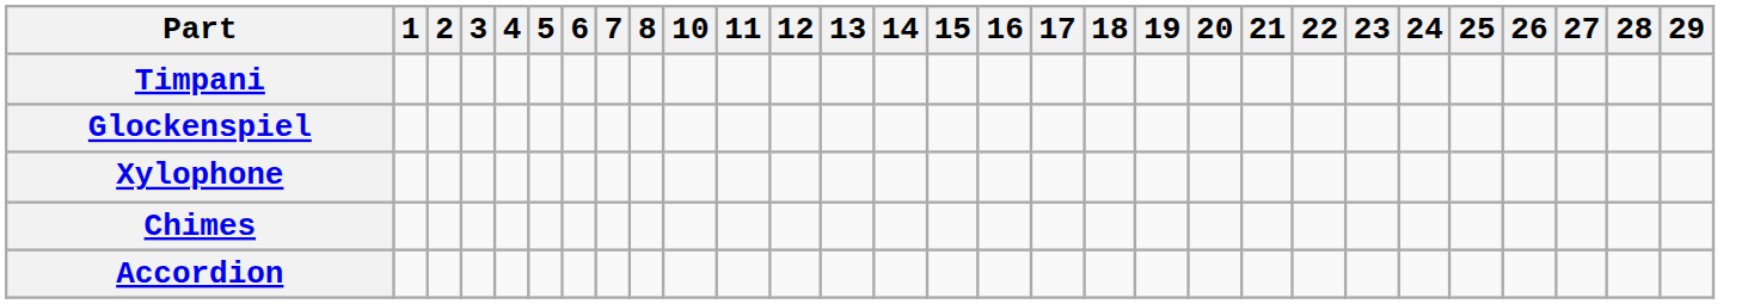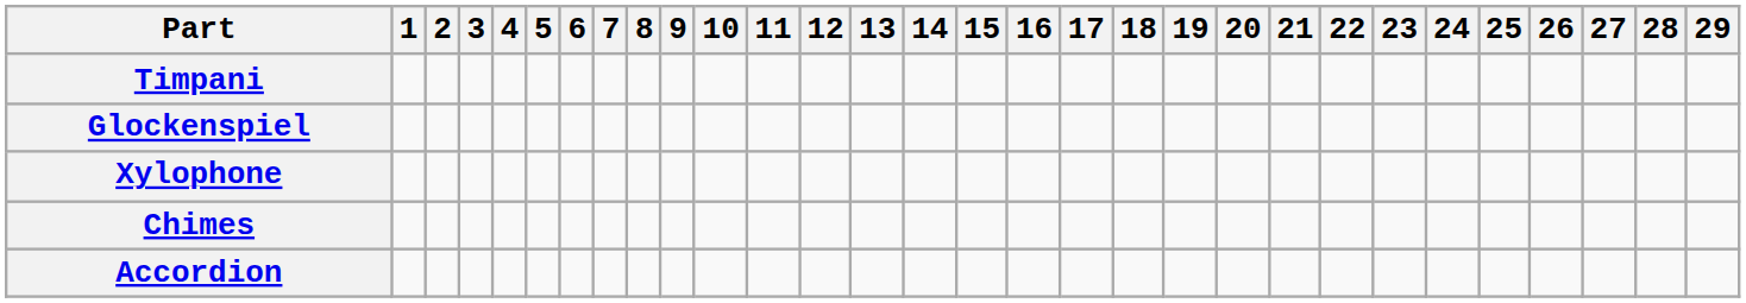 <table class="wikitable" style="font-size: 85%; text-align: center; width: auto;">
 <tr>
 <th style="width:12em">Part</th>
 <th>1</th>
 <th>2</th>
 <th>3</th>
 <th>4</th>
 <th>5</th>
 <th>6</th>
 <th>7</th>
 <th>8</th>
+<th>9</th>
 <th>10</th>
 <th>11</th>
 <th>12</th>
 <th>13</th>
 <th>14</th>
 <th>15</th>
 <th>16</th>
 <th>17</th>
 <th>18</th>
 <th>19</th>
 <th>20</th>
 <th>21</th>
 <th>22</th>
 <th>23</th>
 <th>24</th>
 <th>25</th>
 <th>26</th>
 <th>27</th>
 <th>28</th>
 <th>29</th>
 </tr>
 <tr>
 <th><a href='#'>Timpani</a></th>
+<td></td>
 <td></td>
 <td></td>
 <td></td>
 <td></td>
 <td></td>
 <td></td>
 <td></td>
 <td></td>
 <td></td>
 <td></td>
 <td></td>
 <td></td>
 <td></td>
 <td></td>
 <td></td>
 <td></td>
 <td></td>
 <td></td>
 <td></td>
 <td></td>
 <td></td>
 <td></td>
 <td></td>
 <td></td>
 <td></td>
 <td></td>
 <td></td>
 <td></td>
 </tr>
 <tr>
 <th><a href='#'>Glockenspiel</a></th>
 <td></td>
 <td></td>
 <td></td>
 <td></td>
 <td></td>
 <td></td>
 <td></td>
 <td></td>
 <td></td>
 <td></td>
 <td></td>
 <td></td>
 <td></td>
 <td></td>
 <td></td>
 <td></td>
 <td></td>
 <td></td>
 <td></td>
 <td></td>
 <td></td>
 <td></td>
 <td></td>
 <td></td>
 <td></td>
 <td></td>
 <td></td>
 <td></td>
+<td></td>
 </tr>
 <tr>
 <th><a href='#'>Xylophone</a></th>
+<td></td>
 <td></td>
 <td></td>
 <td></td>
 <td></td>
 <td></td>
 <td></td>
 <td></td>
 <td></td>
 <td></td>
 <td></td>
 <td></td>
 <td></td>
 <td></td>
 <td></td>
 <td></td>
 <td></td>
 <td></td>
 <td></td>
 <td></td>
 <td></td>
 <td></td>
 <td></td>
 <td></td>
 <td></td>
 <td></td>
 <td></td>
 <td></td>
 <td></td>
 </tr>
 <tr>
 <th><a href='#'>Chimes</a></th>
 <td></td>
 <td></td>
 <td></td>
 <td></td>
 <td></td>
 <td></td>
 <td></td>
 <td></td>
 <td></td>
 <td></td>
 <td></td>
 <td></td>
 <td></td>
 <td></td>
 <td></td>
 <td></td>
 <td></td>
 <td></td>
 <td></td>
 <td></td>
 <td></td>
 <td></td>
 <td></td>
 <td></td>
 <td></td>
 <td></td>
 <td></td>
 <td></td>
+<td></td>
 </tr>
 <tr>
 <th><a href='#'>Accordion</a></th>
 <td></td>
 <td></td>
 <td></td>
 <td></td>
 <td></td>
 <td></td>
 <td></td>
 <td></td>
 <td></td>
 <td></td>
 <td></td>
 <td></td>
 <td></td>
 <td></td>
 <td></td>
 <td></td>
 <td></td>
 <td></td>
 <td></td>
 <td></td>
 <td></td>
 <td></td>
 <td></td>
 <td></td>
 <td></td>
 <td></td>
 <td></td>
 <td></td>
+<td></td>
 </tr>
 </table>
